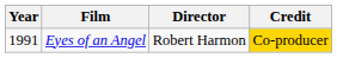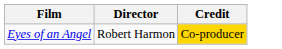 <table class="wikitable">
 <tr>
-<th>Year</th>
 <th>Film</th>
 <th>Director</th>
 <th>Credit</th>
 </tr>
 <tr>
-<td>1991</td>
 <td><em><a href='#'>Eyes of an Angel</a></em></td>
 <td>Robert Harmon</td>
 <td style="background: gold;">Co-producer</td>
 </tr>
 </table>
